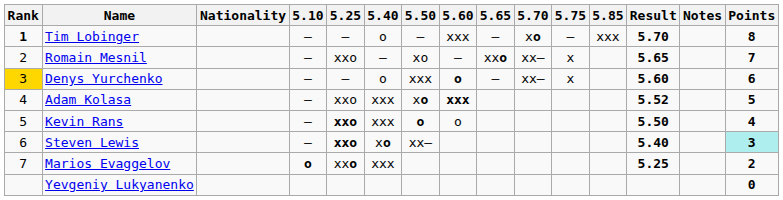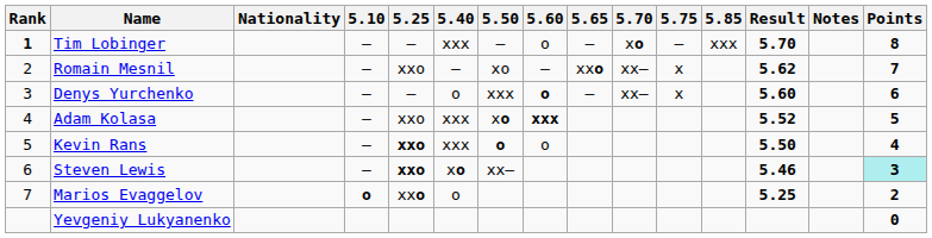 <table class="wikitable sortable" style="text-align:center">
 <tr>
 <th>Rank</th>
 <th>Name</th>
 <th>Nationality</th>
 <th>5.10</th>
 <th>5.25</th>
 <th>5.40</th>
 <th>5.50</th>
 <th>5.60</th>
 <th>5.65</th>
 <th>5.70</th>
 <th>5.75</th>
 <th>5.85</th>
 <th>Result</th>
 <th>Notes</th>
 <th>Points</th>
 </tr>
 <tr>
 <td><strong>1</strong></td>
 <td align=left><a href='#'>Tim Lobinger</a></td>
 <td align=left></td>
 <td>–</td>
 <td>–</td>
+<td>xxx</td>
+<td>–</td>
 <td>o</td>
-<td>–</td>
-<td>xxx</td>
 <td>–</td>
 <td>x<strong>o</strong></td>
 <td>–</td>
 <td>xxx</td>
 <td><strong>5.70</strong></td>
 <td></td>
 <td><strong>8</strong></td>
 </tr>
 <tr>
 <td>2</td>
 <td align=left><a href='#'>Romain Mesnil</a></td>
 <td align=left></td>
 <td>–</td>
 <td>xxo</td>
 <td>–</td>
 <td>xo</td>
 <td>–</td>
 <td>xx<strong>o</strong></td>
 <td>xx–</td>
 <td>x</td>
 <td></td>
-<td><strong>5.65</strong></td>
+<td><strong>5.62</strong></td>
 <td></td>
 <td><strong>7</strong></td>
 </tr>
 <tr>
-<td style="background: gold;">3</td>
+<td>3</td>
 <td align=left><a href='#'>Denys Yurchenko</a></td>
 <td align=left></td>
 <td>–</td>
 <td>–</td>
 <td>o</td>
 <td>xxx</td>
 <td><strong>o</strong></td>
 <td>–</td>
 <td>xx–</td>
 <td>x</td>
 <td></td>
 <td><strong>5.60</strong></td>
 <td></td>
 <td><strong>6</strong></td>
 </tr>
 <tr>
 <td>4</td>
 <td align=left><a href='#'>Adam Kolasa</a></td>
 <td align=left></td>
 <td>–</td>
 <td>xxo</td>
 <td>xxx</td>
 <td>x<strong>o</strong></td>
 <td><strong>xxx</strong></td>
 <td></td>
 <td></td>
 <td></td>
 <td></td>
 <td><strong>5.52</strong></td>
 <td></td>
 <td><strong>5</strong></td>
 </tr>
 <tr>
 <td>5</td>
 <td align=left><a href='#'>Kevin Rans</a></td>
 <td align=left></td>
 <td>–</td>
 <td><strong>xxo</strong></td>
 <td>xxx</td>
 <td><strong>o</strong></td>
 <td>o</td>
 <td></td>
 <td></td>
 <td></td>
 <td></td>
 <td><strong>5.50</strong></td>
 <td></td>
 <td><strong>4</strong></td>
 </tr>
 <tr>
 <td>6</td>
 <td align=left><a href='#'>Steven Lewis</a></td>
 <td align=left></td>
 <td>–</td>
 <td><strong>xxo</strong></td>
 <td>x<strong>o</strong></td>
 <td>xx–</td>
 <td></td>
 <td></td>
 <td></td>
 <td></td>
 <td></td>
-<td><strong>5.40</strong></td>
+<td><strong>5.46</strong></td>
 <td></td>
 <td style="background: paleturquoise;"><strong>3</strong></td>
 </tr>
 <tr>
 <td>7</td>
 <td align=left><a href='#'>Marios Evaggelov</a></td>
 <td align=left></td>
 <td><strong>o</strong></td>
 <td>xx<strong>o</strong></td>
-<td>xxx</td>
+<td>o</td>
 <td></td>
 <td></td>
 <td></td>
 <td></td>
 <td></td>
 <td></td>
 <td><strong>5.25</strong></td>
 <td></td>
 <td><strong>2</strong></td>
 </tr>
 <tr>
 <td></td>
 <td align=left><a href='#'>Yevgeniy Lukyanenko</a></td>
 <td align=left></td>
 <td></td>
 <td></td>
 <td></td>
 <td></td>
 <td></td>
 <td></td>
 <td></td>
 <td></td>
 <td></td>
 <td><strong></strong></td>
 <td></td>
 <td><strong>0</strong></td>
 </tr>
 </table>
